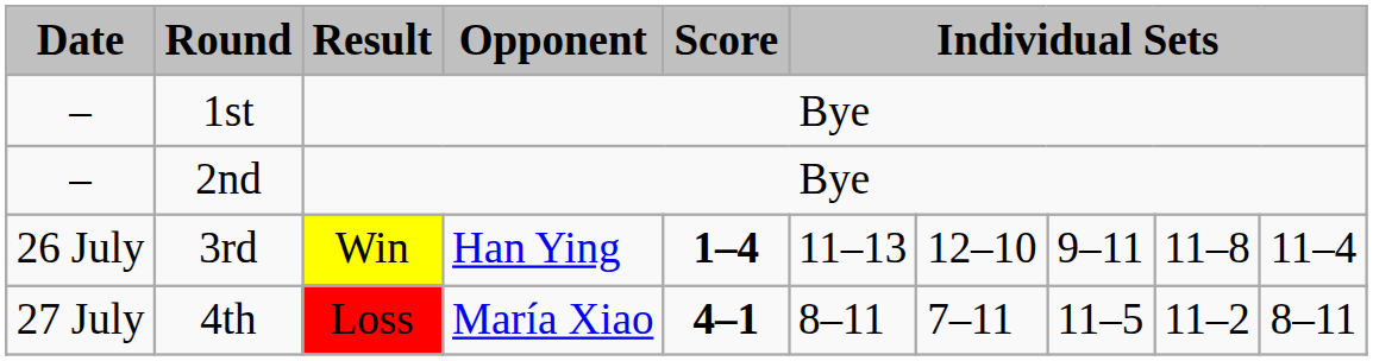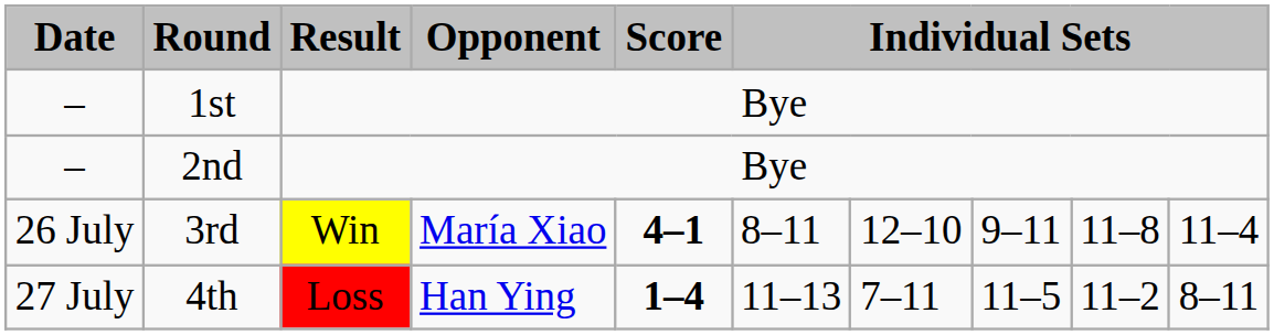 <table class="wikitable">
 <tr>
 <td bgcolor="silver" align="center" valign="middle"><strong>Date</strong></td>
 <td bgcolor="silver" align="center" valign="middle"><strong>Round</strong></td>
 <td bgcolor="silver" align="center" valign="middle"><strong>Result</strong></td>
 <td bgcolor="silver" align="center" valign="middle"><strong>Opponent</strong></td>
 <td bgcolor="silver" align="center" valign="middle"><strong>Score</strong></td>
 <td bgcolor="silver" align="center" valign="middle" colspan ="9"><strong>Individual Sets</strong></td>
 </tr>
 <tr>
 <td align="center">–</td>
 <td align="center">1st</td>
 <td colspan ="12" align="center">Bye</td>
 </tr>
 <tr>
 <td align="center">–</td>
 <td align="center">2nd</td>
 <td colspan ="12" align="center">Bye</td>
 </tr>
 <tr>
 <td align="center">26 July</td>
 <td align="center">3rd</td>
 <td bgcolor="yellow" align="center">Win</td>
-<td> <a href='#'>Han Ying</a></td>
-<td align="center"><strong>1–4</strong></td>
-<td>11–13</td>
+<td> <a href='#'>María Xiao</a></td>
+<td align="center"><strong>4–1</strong></td>
+<td>8–11</td>
 <td>12–10</td>
 <td>9–11</td>
 <td>11–8</td>
 <td>11–4</td>
 </tr>
 <tr>
 <td align="center">27 July</td>
 <td align="center">4th</td>
 <td bgcolor="red" align="center">Loss</td>
-<td> <a href='#'>María Xiao</a></td>
-<td align="center"><strong>4–1</strong></td>
-<td>8–11</td>
+<td> <a href='#'>Han Ying</a></td>
+<td align="center"><strong>1–4</strong></td>
+<td>11–13</td>
 <td>7–11</td>
 <td>11–5</td>
 <td>11–2</td>
 <td>8–11</td>
 </tr>
 </table>
